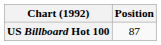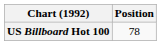 <table class="wikitable sortable plainrowheaders" style="text-align:center">
 <tr>
 <th scope="col">Chart (1992)</th>
 <th scope="col">Position</th>
 </tr>
 <tr>
 <th scope="row">US <em>Billboard</em> Hot 100</th>
-<td>87</td>
+<td>78</td>
 </tr>
 </table>
